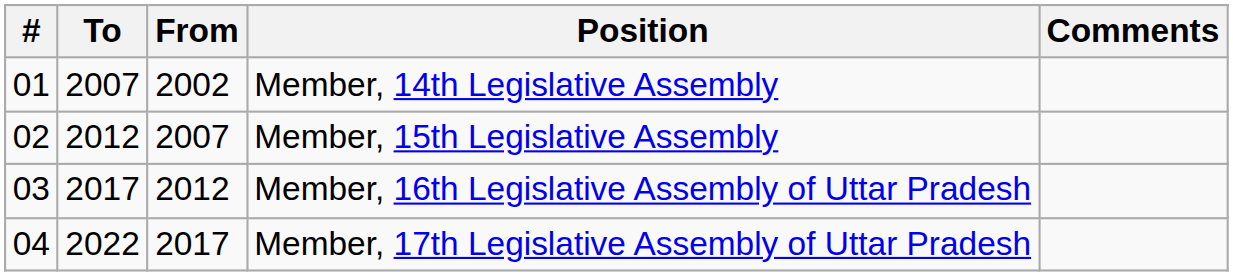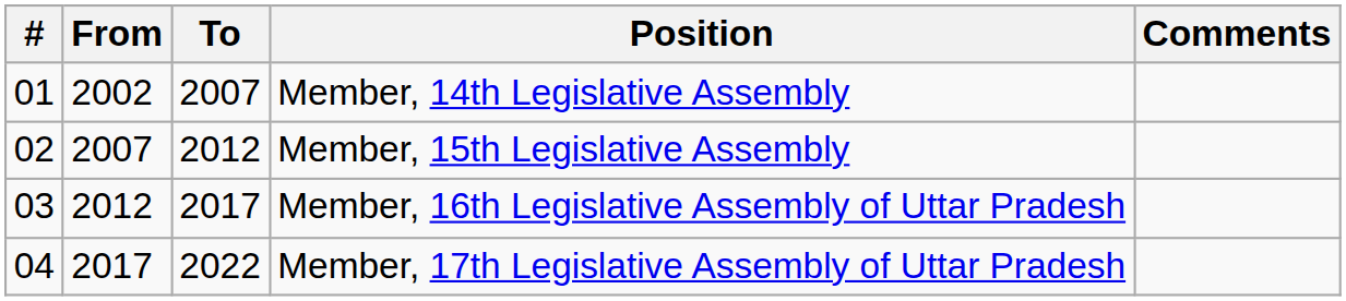 <table class="wikitable sortable">
 <tr>
 <th>#</th>
+<th>From</th>
 <th>To</th>
-<th>From</th>
 <th>Position</th>
 <th>Comments</th>
 </tr>
 <tr>
 <td>01</td>
+<td>2002</td>
 <td>2007</td>
-<td>2002</td>
 <td>Member, <a href='#'>14th Legislative Assembly</a></td>
 <td></td>
 </tr>
 <tr>
 <td>02</td>
+<td>2007</td>
 <td>2012</td>
-<td>2007</td>
 <td>Member, <a href='#'>15th Legislative Assembly</a></td>
 <td></td>
 </tr>
 <tr>
 <td>03</td>
+<td>2012</td>
 <td>2017</td>
-<td>2012</td>
 <td>Member, <a href='#'>16th Legislative Assembly of Uttar Pradesh</a></td>
 <td></td>
 </tr>
 <tr>
 <td>04</td>
+<td>2017</td>
 <td>2022</td>
-<td>2017</td>
 <td>Member, <a href='#'>17th Legislative Assembly of Uttar Pradesh</a></td>
 <td></td>
 </tr>
 </table>
